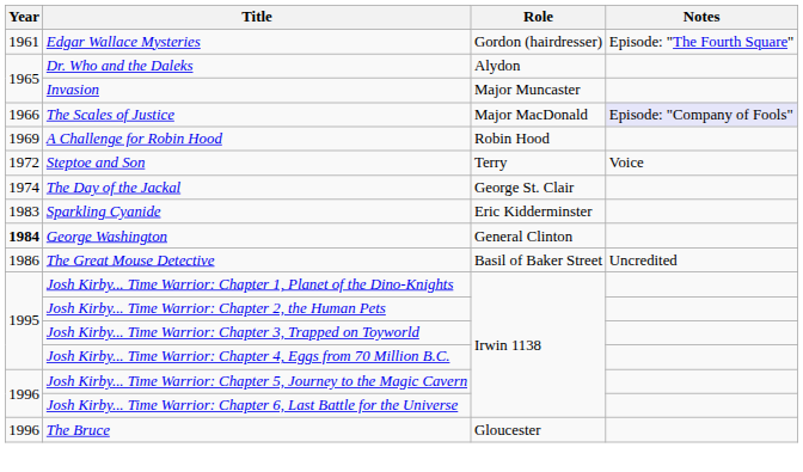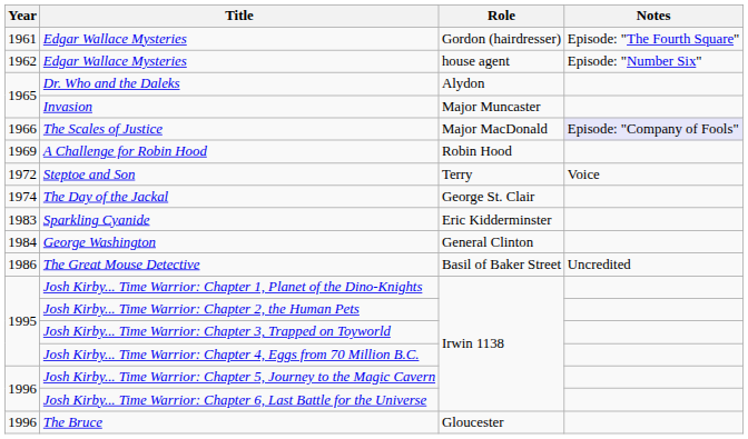 <table class="wikitable">
 <tr>
 <th>Year</th>
 <th>Title</th>
 <th>Role</th>
 <th class= "unsortable">Notes</th>
 </tr>
 <tr>
 <td>1961</td>
 <td><em><a href='#'>Edgar Wallace Mysteries</a></em></td>
 <td>Gordon (hairdresser)</td>
 <td>Episode: "<a href='#'>The Fourth Square</a>"</td>
+</tr>
+<tr>
+<td>1962</td>
+<td><em><a href='#'>Edgar Wallace Mysteries</a></em></td>
+<td>house agent</td>
+<td>Episode: "<a href='#'>Number Six</a>"</td>
 </tr>
 <tr>
 <td rowspan="2">1965</td>
 <td><em><a href='#'>Dr. Who and the Daleks</a></em></td>
 <td>Alydon</td>
 <td></td>
 </tr>
 <tr>
 <td><em><a href='#'>Invasion</a></em></td>
 <td>Major Muncaster</td>
 <td></td>
 </tr>
 <tr>
 <td>1966</td>
 <td><em><a href='#'>The Scales of Justice</a></em></td>
 <td>Major MacDonald</td>
 <td style="background: lavender;">Episode: "Company of Fools"</td>
 </tr>
 <tr>
 <td>1969</td>
 <td><em><a href='#'>A Challenge for Robin Hood</a></em></td>
 <td>Robin Hood</td>
 </tr>
 <tr>
 <td>1972</td>
 <td><em><a href='#'>Steptoe and Son</a></em></td>
 <td>Terry</td>
 <td>Voice</td>
 </tr>
 <tr>
 <td>1974</td>
 <td><em><a href='#'>The Day of the Jackal</a></em></td>
 <td>George St. Clair</td>
 <td></td>
 </tr>
 <tr>
 <td>1983</td>
 <td><em><a href='#'>Sparkling Cyanide</a></em></td>
 <td>Eric Kidderminster</td>
 <td></td>
 </tr>
 <tr>
-<td><strong>1984</strong></td>
+<td>1984</td>
 <td><em><a href='#'>George Washington</a></em></td>
 <td>General Clinton</td>
 <td></td>
 </tr>
 <tr>
 <td>1986</td>
 <td><em><a href='#'>The Great Mouse Detective</a></em></td>
 <td>Basil of Baker Street</td>
 <td>Uncredited</td>
 </tr>
 <tr>
 <td rowspan="4">1995</td>
 <td><em><a href='#'>Josh Kirby... Time Warrior: Chapter 1, Planet of the Dino-Knights</a></em></td>
 <td rowspan="6">Irwin 1138</td>
 <td></td>
 </tr>
 <tr>
 <td><em><a href='#'>Josh Kirby... Time Warrior: Chapter 2, the Human Pets</a></em></td>
 <td></td>
 </tr>
 <tr>
 <td><em><a href='#'>Josh Kirby... Time Warrior: Chapter 3, Trapped on Toyworld</a></em></td>
 <td></td>
 </tr>
 <tr>
 <td><em><a href='#'>Josh Kirby... Time Warrior: Chapter 4, Eggs from 70 Million B.C.</a></em></td>
 <td></td>
 </tr>
 <tr>
 <td rowspan="2">1996</td>
 <td><em><a href='#'>Josh Kirby... Time Warrior: Chapter 5, Journey to the Magic Cavern</a></em></td>
 <td></td>
 </tr>
 <tr>
 <td><em><a href='#'>Josh Kirby... Time Warrior: Chapter 6, Last Battle for the Universe</a></em></td>
 <td></td>
 </tr>
 <tr>
 <td>1996</td>
 <td><em><a href='#'>The Bruce</a></em></td>
 <td>Gloucester</td>
 <td></td>
 </tr>
 </table>
